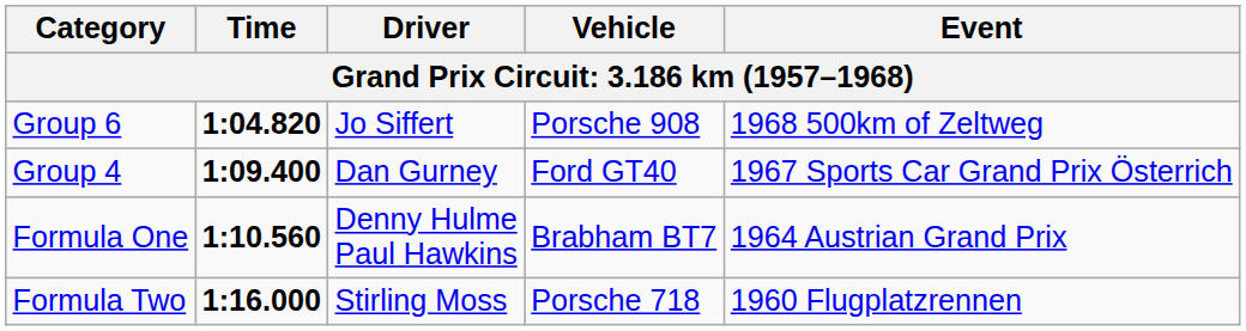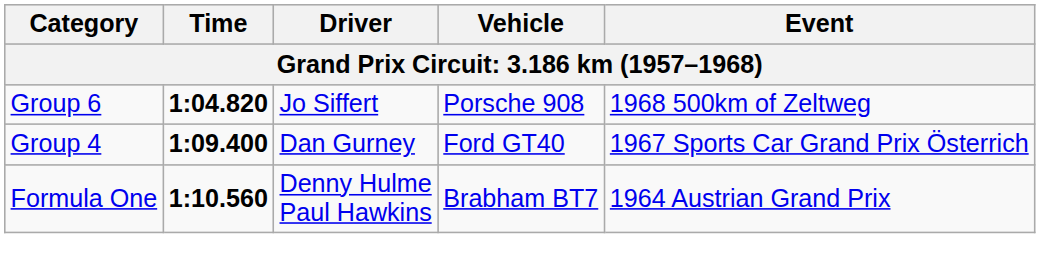 <table class=wikitable>
 <tr>
 <th>Category</th>
 <th>Time</th>
 <th>Driver</th>
 <th>Vehicle</th>
 <th>Event</th>
 </tr>
 <tr>
 <th colspan=5>Grand Prix Circuit: 3.186 km (1957–1968)</th>
 </tr>
 <tr>
 <td><a href='#'>Group 6</a></td>
 <td><strong>1:04.820</strong></td>
 <td><a href='#'>Jo Siffert</a></td>
 <td><a href='#'>Porsche 908</a></td>
 <td><a href='#'>1968 500km of Zeltweg</a></td>
 </tr>
 <tr>
 <td><a href='#'>Group 4</a></td>
 <td><strong>1:09.400</strong></td>
 <td><a href='#'>Dan Gurney</a></td>
 <td><a href='#'>Ford GT40</a></td>
 <td><a href='#'>1967 Sports Car Grand Prix Österrich</a></td>
 </tr>
 <tr>
 <td><a href='#'>Formula One</a></td>
 <td><strong>1:10.560</strong></td>
 <td><a href='#'>Denny Hulme</a><br><a href='#'>Paul Hawkins</a></td>
 <td><a href='#'>Brabham BT7</a></td>
 <td><a href='#'>1964 Austrian Grand Prix</a></td>
 </tr>
-<tr>
-<td><a href='#'>Formula Two</a></td>
-<td><strong>1:16.000</strong></td>
-<td><a href='#'>Stirling Moss</a></td>
-<td><a href='#'>Porsche 718</a></td>
-<td><a href='#'>1960 Flugplatzrennen</a></td>
-</tr>
 </table>
